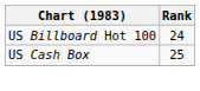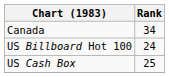 <table class="wikitable sortable">
 <tr>
 <th>Chart (1983)</th>
 <th style="text-align:center;">Rank</th>
+</tr>
+<tr>
+<td>Canada </td>
+<td style="text-align:center;">34</td>
 </tr>
 <tr>
 <td>US <em>Billboard</em> Hot 100</td>
 <td style="text-align:center;">24</td>
 </tr>
 <tr>
 <td>US <em>Cash Box</em> </td>
 <td style="text-align:center;">25</td>
 </tr>
 <tr>
 </tr>
 </table>
